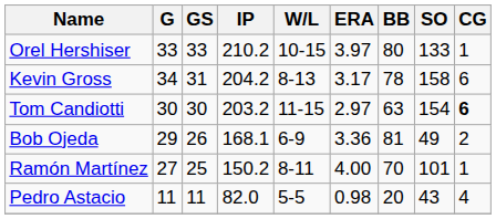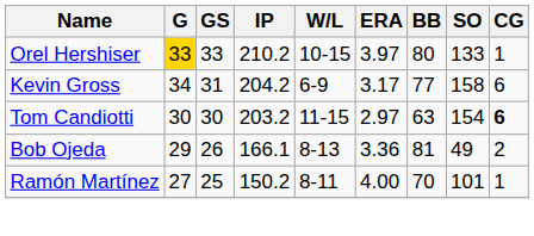 <table class="wikitable sortable" style="text-align:left">
 <tr>
 <th>Name</th>
 <th>G</th>
 <th>GS</th>
 <th>IP</th>
 <th>W/L</th>
 <th>ERA</th>
 <th>BB</th>
 <th>SO</th>
 <th>CG</th>
 </tr>
 <tr>
 <td><a href='#'>Orel Hershiser</a></td>
-<td>33</td>
+<td style="background: gold;">33</td>
 <td>33</td>
 <td>210.2</td>
 <td>10-15</td>
 <td>3.97</td>
 <td>80</td>
 <td>133</td>
 <td>1</td>
 </tr>
 <tr>
 <td><a href='#'>Kevin Gross</a></td>
 <td>34</td>
 <td>31</td>
 <td>204.2</td>
-<td>8-13</td>
+<td>6-9</td>
 <td>3.17</td>
-<td>78</td>
+<td>77</td>
 <td>158</td>
 <td>6</td>
 </tr>
 <tr>
 <td><a href='#'>Tom Candiotti</a></td>
 <td>30</td>
 <td>30</td>
 <td>203.2</td>
 <td>11-15</td>
 <td>2.97</td>
 <td>63</td>
 <td>154</td>
 <td><strong>6</strong></td>
 </tr>
 <tr>
 <td><a href='#'>Bob Ojeda</a></td>
 <td>29</td>
 <td>26</td>
-<td>168.1</td>
-<td>6-9</td>
+<td>166.1</td>
+<td>8-13</td>
 <td>3.36</td>
 <td>81</td>
 <td>49</td>
 <td>2</td>
 </tr>
 <tr>
 <td><a href='#'>Ramón Martínez</a></td>
 <td>27</td>
 <td>25</td>
 <td>150.2</td>
 <td>8-11</td>
 <td>4.00</td>
 <td>70</td>
 <td>101</td>
 <td>1</td>
 </tr>
 <tr>
-<td><a href='#'>Pedro Astacio</a></td>
-<td>11</td>
-<td>11</td>
-<td>82.0</td>
-<td>5-5</td>
-<td>0.98</td>
-<td>20</td>
-<td>43</td>
-<td>4</td>
-</tr>
-<tr>
 </tr>
 </table>
